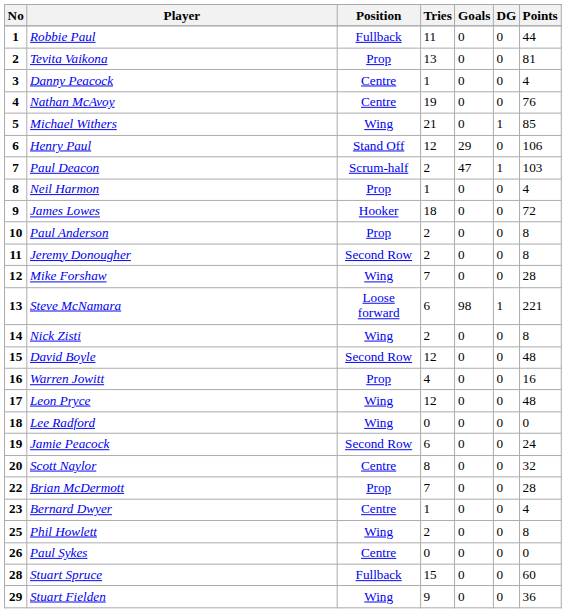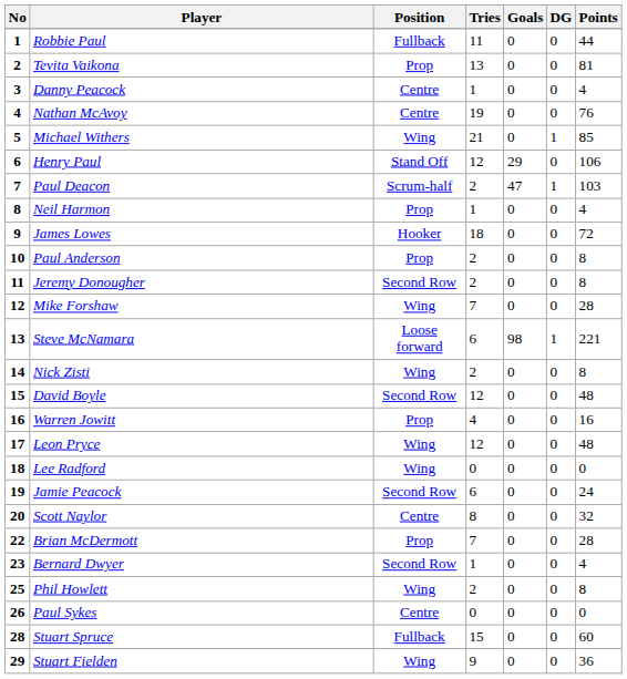 <table class="wikitable sortable" width="65%" style="font-size:85%">
 <tr bgcolor="#efefef">
 </tr>
 <tr bgcolor="#efefef">
 <th width=3%>No</th>
 <th !width=47%>Player</th>
 <th width=15%>Position</th>
 <th width="20">Tries</th>
 <th width="20">Goals</th>
 <th width="20">DG</th>
 <th width="20">Points</th>
 </tr>
 <tr bgcolor=#FFFFFF>
 </tr>
 <tr bgcolor=#FFFFFF>
 <td align=center><strong>1</strong></td>
 <td><em><a href='#'>Robbie Paul</a></em></td>
 <td align=center><a href='#'>Fullback</a></td>
 <td align=centre>11</td>
 <td align=centre>0</td>
 <td align=centre>0</td>
 <td align=centre>44</td>
 </tr>
 <tr bgcolor=#FFFFFF>
 <td align=center><strong>2</strong></td>
 <td><em><a href='#'>Tevita Vaikona</a></em></td>
 <td align=center><a href='#'>Prop</a></td>
 <td align=centre>13</td>
 <td align=centre>0</td>
 <td align=centre>0</td>
 <td align=centre>81</td>
 </tr>
 <tr bgcolor=#FFFFFF>
 <td align=center><strong>3</strong></td>
 <td><em><a href='#'>Danny Peacock</a></em></td>
 <td align=center><a href='#'>Centre</a></td>
 <td align=centre>1</td>
 <td align=centre>0</td>
 <td align=centre>0</td>
 <td align=centre>4</td>
 </tr>
 <tr bgcolor=#FFFFFF>
 <td align=center><strong>4</strong></td>
 <td><em><a href='#'>Nathan McAvoy</a></em></td>
 <td align=center><a href='#'>Centre</a></td>
 <td align=centre>19</td>
 <td align=centre>0</td>
 <td align=centre>0</td>
 <td align=centre>76</td>
 </tr>
 <tr bgcolor=#FFFFFF>
 <td align=center><strong>5</strong></td>
 <td><em><a href='#'>Michael Withers</a></em></td>
 <td align=center><a href='#'>Wing</a></td>
 <td align=centre>21</td>
 <td align=centre>0</td>
 <td align=centre>1</td>
 <td align=centre>85</td>
 </tr>
 <tr bgcolor=#FFFFFF>
 <td align=center><strong>6</strong></td>
 <td><em><a href='#'>Henry Paul</a></em></td>
 <td align=center><a href='#'>Stand Off</a></td>
 <td align=centre>12</td>
 <td align=centre>29</td>
 <td align=centre>0</td>
 <td align=centre>106</td>
 </tr>
 <tr bgcolor=#FFFFFF>
 <td align=center><strong>7</strong></td>
 <td><em><a href='#'>Paul Deacon</a></em></td>
 <td align=center><a href='#'>Scrum-half</a></td>
 <td align=centre>2</td>
 <td align=centre>47</td>
 <td align=centre>1</td>
 <td align=centre>103</td>
 </tr>
 <tr bgcolor=#FFFFFF>
 <td align=center><strong>8</strong></td>
 <td><em><a href='#'>Neil Harmon</a></em></td>
 <td align=center><a href='#'>Prop</a></td>
 <td align=centre>1</td>
 <td align=centre>0</td>
 <td align=centre>0</td>
 <td align=centre>4</td>
 </tr>
 <tr bgcolor=#FFFFFF>
 <td align=center><strong>9</strong></td>
 <td><em><a href='#'>James Lowes</a></em></td>
 <td align=center><a href='#'>Hooker</a></td>
 <td align=centre>18</td>
 <td align=centre>0</td>
 <td align=centre>0</td>
 <td align=centre>72</td>
 </tr>
 <tr bgcolor=#FFFFFF>
 <td align=center><strong>10</strong></td>
 <td><em><a href='#'>Paul Anderson</a></em></td>
 <td align=center><a href='#'>Prop</a></td>
 <td align=centre>2</td>
 <td align=centre>0</td>
 <td align=centre>0</td>
 <td align=centre>8</td>
 </tr>
 <tr bgcolor=#FFFFFF>
 <td align=center><strong>11</strong></td>
 <td><em><a href='#'>Jeremy Donougher</a></em></td>
 <td align=center><a href='#'>Second Row</a></td>
 <td align=centre>2</td>
 <td align=centre>0</td>
 <td align=centre>0</td>
 <td align=centre>8</td>
 </tr>
 <tr bgcolor=#FFFFFF>
 <td align=center><strong>12</strong></td>
 <td><em><a href='#'>Mike Forshaw</a></em></td>
 <td align=center><a href='#'>Wing</a></td>
 <td align=centre>7</td>
 <td align=centre>0</td>
 <td align=centre>0</td>
 <td align=centre>28</td>
 </tr>
 <tr bgcolor=#FFFFFF>
 <td align=center><strong>13</strong></td>
 <td><em><a href='#'>Steve McNamara</a></em></td>
 <td align=center><a href='#'>Loose forward</a></td>
 <td align=centre>6</td>
 <td align=centre>98</td>
 <td align=centre>1</td>
 <td align=centre>221</td>
 </tr>
 <tr bgcolor=#FFFFFF>
 <td align=center><strong>14</strong></td>
 <td><em><a href='#'>Nick Zisti</a></em></td>
 <td align=center><a href='#'>Wing</a></td>
 <td align=centre>2</td>
 <td align=centre>0</td>
 <td align=centre>0</td>
 <td align=centre>8</td>
 </tr>
 <tr bgcolor=#FFFFFF>
 <td align=center><strong>15</strong></td>
 <td><em><a href='#'>David Boyle</a></em></td>
 <td align=center><a href='#'>Second Row</a></td>
 <td align=centre>12</td>
 <td align=centre>0</td>
 <td align=centre>0</td>
 <td align=centre>48</td>
 </tr>
 <tr bgcolor=#FFFFFF>
 <td align=center><strong>16</strong></td>
 <td><em><a href='#'>Warren Jowitt</a></em></td>
 <td align=center><a href='#'>Prop</a></td>
 <td align=centre>4</td>
 <td align=centre>0</td>
 <td align=centre>0</td>
 <td align=centre>16</td>
 </tr>
 <tr bgcolor=#FFFFFF>
 <td align=center><strong>17</strong></td>
 <td><em><a href='#'>Leon Pryce</a></em></td>
 <td align=center><a href='#'>Wing</a></td>
 <td align=centre>12</td>
 <td align=centre>0</td>
 <td align=centre>0</td>
 <td align=centre>48</td>
 </tr>
 <tr bgcolor=#FFFFFF>
 <td align=center><strong>18</strong></td>
 <td><em><a href='#'>Lee Radford</a></em></td>
 <td align=center><a href='#'>Wing</a></td>
 <td align=centre>0</td>
 <td align=centre>0</td>
 <td align=centre>0</td>
 <td align=centre>0</td>
 </tr>
 <tr bgcolor=#FFFFFF>
 <td align=center><strong>19</strong></td>
 <td><em><a href='#'>Jamie Peacock</a></em></td>
 <td align=center><a href='#'>Second Row</a></td>
 <td align=centre>6</td>
 <td align=centre>0</td>
 <td align=centre>0</td>
 <td align=centre>24</td>
 </tr>
 <tr bgcolor=#FFFFFF>
 <td align=center><strong>20</strong></td>
 <td><em><a href='#'>Scott Naylor</a></em></td>
 <td align=center><a href='#'>Centre</a></td>
 <td align=centre>8</td>
 <td align=centre>0</td>
 <td align=centre>0</td>
 <td align=centre>32</td>
 </tr>
 <tr bgcolor=#FFFFFF>
 <td align=center><strong>22</strong></td>
 <td><em><a href='#'>Brian McDermott</a></em></td>
 <td align=center><a href='#'>Prop</a></td>
 <td align=centre>7</td>
 <td align=centre>0</td>
 <td align=centre>0</td>
 <td align=centre>28</td>
 </tr>
 <tr bgcolor=#FFFFFF>
 <td align=center><strong>23</strong></td>
 <td><em><a href='#'>Bernard Dwyer</a></em></td>
-<td align=center><a href='#'>Centre</a></td>
+<td align=center><a href='#'>Second Row</a></td>
 <td align=centre>1</td>
 <td align=centre>0</td>
 <td align=centre>0</td>
 <td align=centre>4</td>
 </tr>
 <tr bgcolor=#FFFFFF>
 <td align=center><strong>25</strong></td>
 <td><em><a href='#'>Phil Howlett</a></em></td>
 <td align=center><a href='#'>Wing</a></td>
 <td align=centre>2</td>
 <td align=centre>0</td>
 <td align=centre>0</td>
 <td align=centre>8</td>
 </tr>
 <tr bgcolor=#FFFFFF>
 <td align=center><strong>26</strong></td>
 <td><em><a href='#'>Paul Sykes</a></em></td>
 <td align=center><a href='#'>Centre</a></td>
 <td align=centre>0</td>
 <td align=centre>0</td>
 <td align=centre>0</td>
 <td align=centre>0</td>
 </tr>
 <tr bgcolor=#FFFFFF>
 <td align=center><strong>28</strong></td>
 <td><em><a href='#'>Stuart Spruce</a></em></td>
 <td align=center><a href='#'>Fullback</a></td>
 <td align=centre>15</td>
 <td align=centre>0</td>
 <td align=centre>0</td>
 <td align=centre>60</td>
 </tr>
 <tr bgcolor=#FFFFFF>
 <td align=center><strong>29</strong></td>
 <td><em><a href='#'>Stuart Fielden</a></em></td>
 <td align=center><a href='#'>Wing</a></td>
 <td align=centre>9</td>
 <td align=centre>0</td>
 <td align=centre>0</td>
 <td align=centre>36</td>
 </tr>
 </table>
